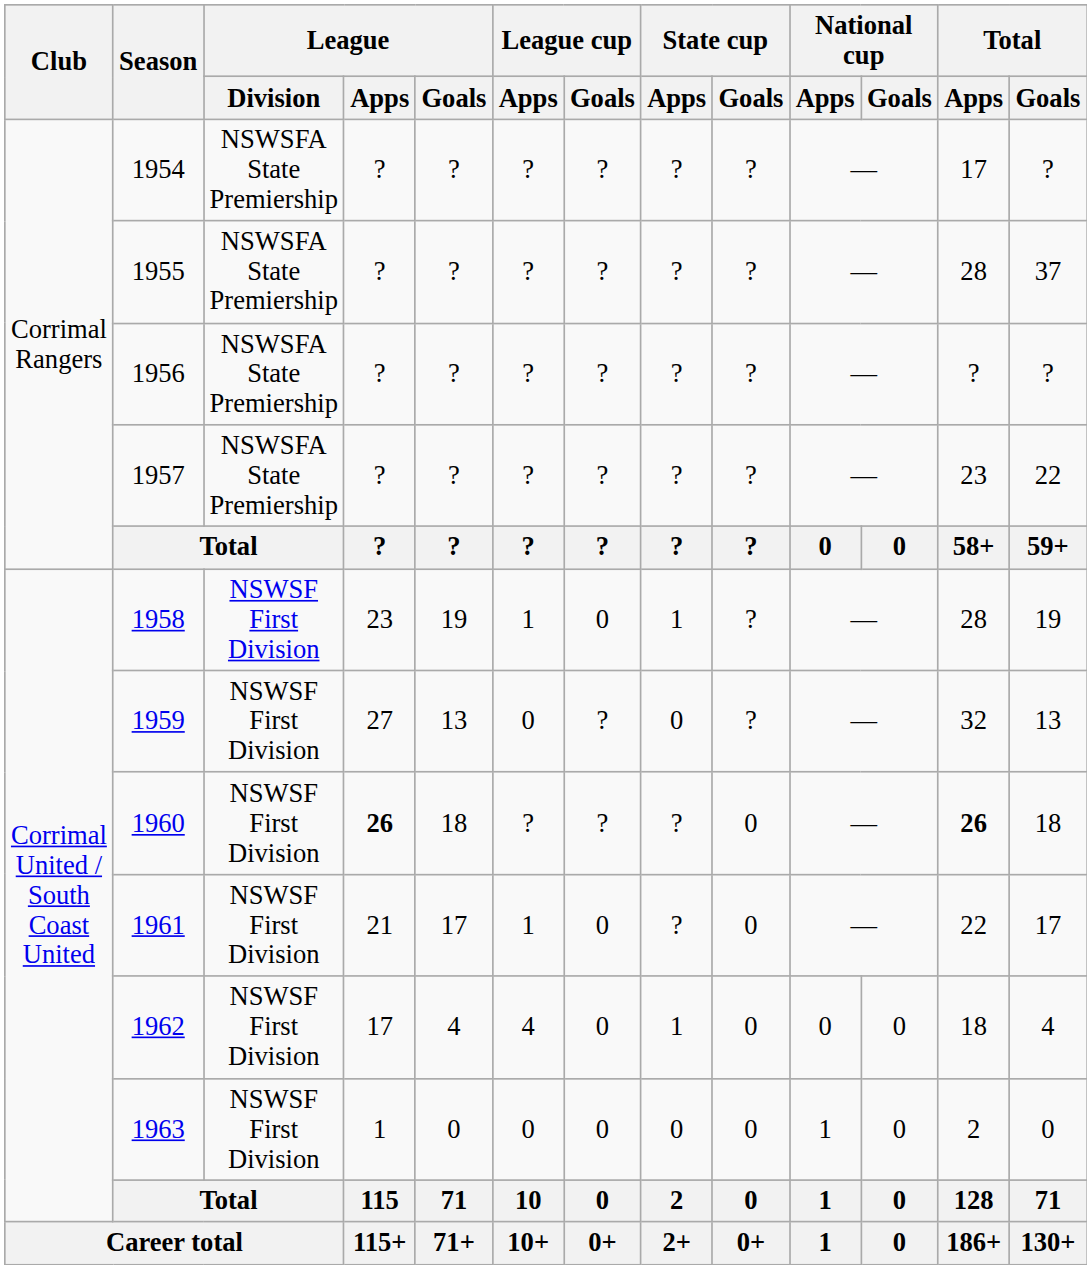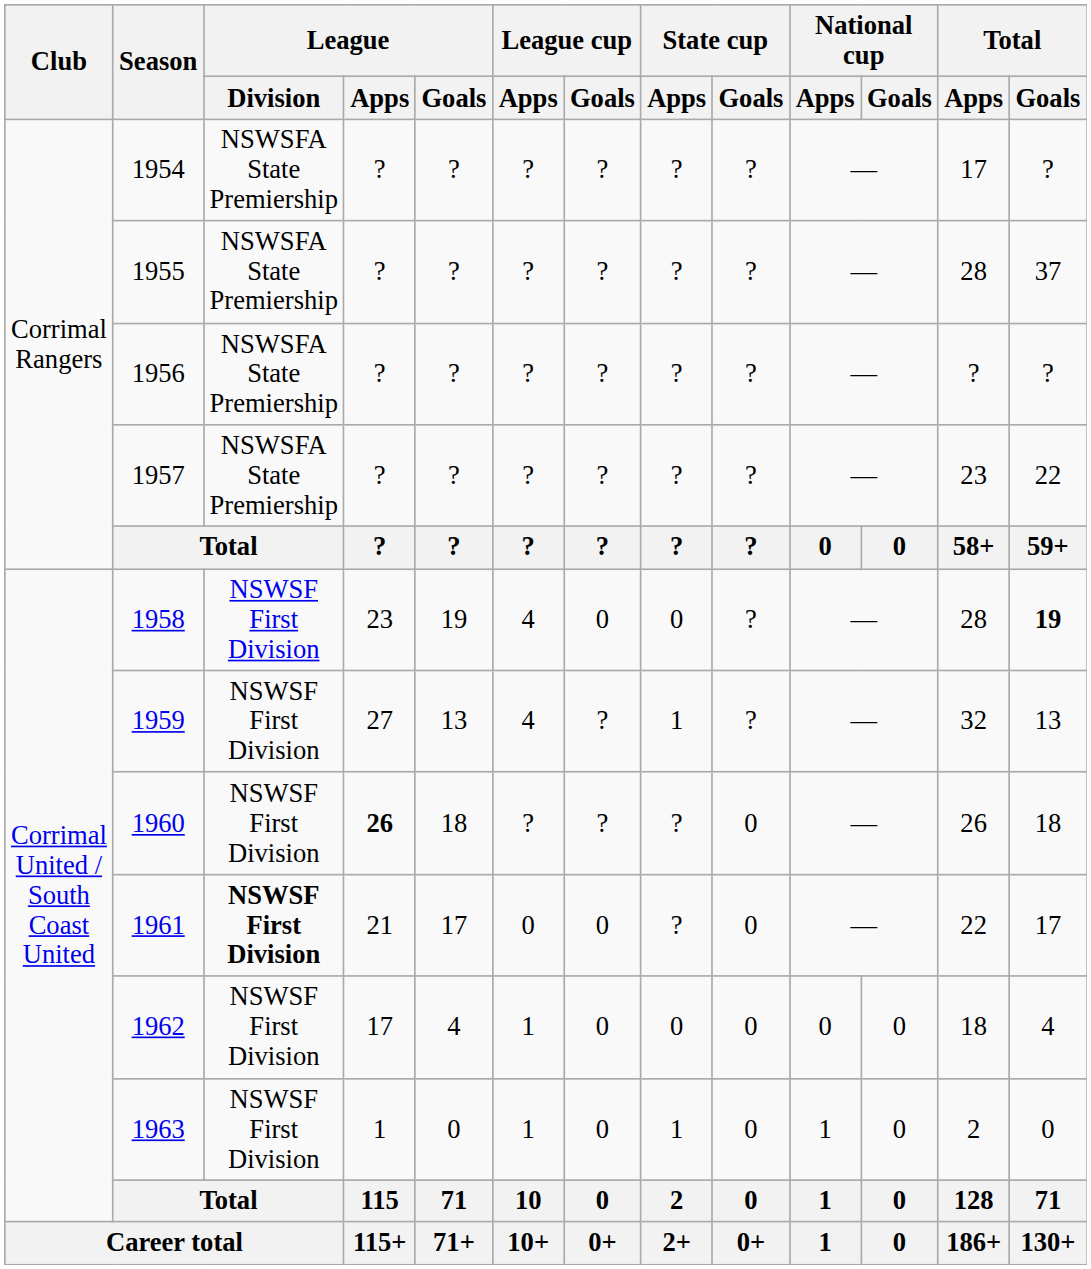 <table class="wikitable" style="text-align:center">
 <tr>
 <th rowspan="2">Club</th>
 <th rowspan="2">Season</th>
 <th colspan="3">League</th>
 <th colspan="2">League cup</th>
 <th colspan="2">State cup</th>
 <th colspan="2">National cup</th>
 <th colspan="2">Total</th>
 </tr>
 <tr>
 <th>Division</th>
 <th>Apps</th>
 <th>Goals</th>
 <th>Apps</th>
 <th>Goals</th>
 <th>Apps</th>
 <th>Goals</th>
 <th>Apps</th>
 <th>Goals</th>
 <th>Apps</th>
 <th>Goals</th>
 </tr>
 <tr>
 <td rowspan="5">Corrimal Rangers</td>
 <td>1954</td>
 <td>NSWSFA State Premiership</td>
 <td>?</td>
 <td>?</td>
 <td>?</td>
 <td>?</td>
 <td>?</td>
 <td>?</td>
 <td colspan="2">—</td>
 <td>17</td>
 <td>?</td>
 </tr>
 <tr>
 <td>1955</td>
 <td>NSWSFA State Premiership</td>
 <td>?</td>
 <td>?</td>
 <td>?</td>
 <td>?</td>
 <td>?</td>
 <td>?</td>
 <td colspan="2">—</td>
 <td>28</td>
 <td>37</td>
 </tr>
 <tr>
 <td>1956</td>
 <td>NSWSFA State Premiership</td>
 <td>?</td>
 <td>?</td>
 <td>?</td>
 <td>?</td>
 <td>?</td>
 <td>?</td>
 <td colspan="2">—</td>
 <td>?</td>
 <td>?</td>
 </tr>
 <tr>
 <td>1957</td>
 <td>NSWSFA State Premiership</td>
 <td>?</td>
 <td>?</td>
 <td>?</td>
 <td>?</td>
 <td>?</td>
 <td>?</td>
 <td colspan="2">—</td>
 <td>23</td>
 <td>22</td>
 </tr>
 <tr>
 <th colspan="2">Total</th>
 <th>?</th>
 <th>?</th>
 <th>?</th>
 <th>?</th>
 <th>?</th>
 <th>?</th>
 <th>0</th>
 <th>0</th>
 <th>58+</th>
 <th>59+</th>
 </tr>
 <tr>
 <td rowspan="7"><a href='#'>Corrimal United / <br>South Coast United</a></td>
 <td><a href='#'>1958</a></td>
 <td><a href='#'>NSWSF First Division</a></td>
 <td>23</td>
 <td>19</td>
-<td>1</td>
+<td>4</td>
 <td>0</td>
-<td>1</td>
+<td>0</td>
 <td>?</td>
 <td colspan="2">—</td>
 <td>28</td>
-<td>19</td>
+<td><strong>19</strong></td>
 </tr>
 <tr>
 <td><a href='#'>1959</a></td>
 <td>NSWSF First Division</td>
 <td>27</td>
 <td>13</td>
-<td>0</td>
+<td>4</td>
 <td>?</td>
-<td>0</td>
+<td>1</td>
 <td>?</td>
 <td colspan="2">—</td>
 <td>32</td>
 <td>13</td>
 </tr>
 <tr>
 <td><a href='#'>1960</a></td>
 <td>NSWSF First Division</td>
 <td><strong>26</strong></td>
 <td>18</td>
 <td>?</td>
 <td>?</td>
 <td>?</td>
 <td>0</td>
 <td colspan="2">—</td>
-<td><strong>26</strong></td>
+<td>26</td>
 <td>18</td>
 </tr>
 <tr>
 <td><a href='#'>1961</a></td>
-<td>NSWSF First Division</td>
+<td><strong>NSWSF First Division</strong></td>
 <td>21</td>
 <td>17</td>
-<td>1</td>
+<td>0</td>
 <td>0</td>
 <td>?</td>
 <td>0</td>
 <td colspan="2">—</td>
 <td>22</td>
 <td>17</td>
 </tr>
 <tr>
 <td><a href='#'>1962</a></td>
 <td>NSWSF First Division</td>
 <td>17</td>
 <td>4</td>
-<td>4</td>
+<td>1</td>
 <td>0</td>
-<td>1</td>
+<td>0</td>
 <td>0</td>
 <td>0</td>
 <td>0</td>
 <td>18</td>
 <td>4</td>
 </tr>
 <tr>
 <td><a href='#'>1963</a></td>
 <td>NSWSF First Division</td>
 <td>1</td>
 <td>0</td>
+<td>1</td>
 <td>0</td>
-<td>0</td>
-<td>0</td>
+<td>1</td>
 <td>0</td>
 <td>1</td>
 <td>0</td>
 <td>2</td>
 <td>0</td>
 </tr>
 <tr>
 <th colspan="2">Total</th>
 <th>115</th>
 <th>71</th>
 <th>10</th>
 <th>0</th>
 <th>2</th>
 <th>0</th>
 <th>1</th>
 <th>0</th>
 <th>128</th>
 <th>71</th>
 </tr>
 <tr>
 <th colspan="3">Career total</th>
 <th>115+</th>
 <th>71+</th>
 <th>10+</th>
 <th>0+</th>
 <th>2+</th>
 <th>0+</th>
 <th>1</th>
 <th>0</th>
 <th>186+</th>
 <th>130+</th>
 </tr>
 </table>
